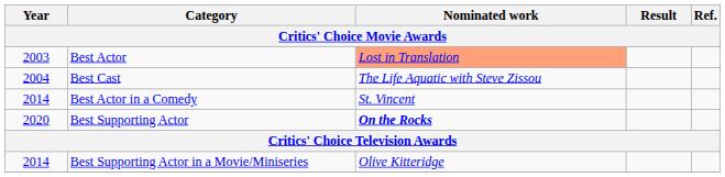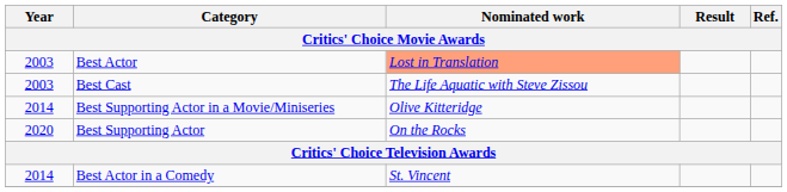 <table class=wikitable>
 <tr>
 <th scope="col" style="width:5em;">Year</th>
 <th scope="col" style="width:26em;">Category</th>
 <th scope="col" style="width:25em;">Nominated work</th>
 <th scope="col" style="width:5em;">Result</th>
 <th>Ref.</th>
 </tr>
 <tr>
 <th colspan=5><a href='#'>Critics' Choice Movie Awards</a></th>
 </tr>
 <tr>
 <td style="text-align:center;"><a href='#'>2003</a></td>
 <td><a href='#'>Best Actor</a></td>
 <td style="background: lightsalmon;"><em><a href='#'>Lost in Translation</a></em></td>
 <td></td>
 <td style="text-align:center;"></td>
 </tr>
 <tr>
-<td style="text-align:center;"><a href='#'>2004</a></td>
+<td style="text-align:center;"><a href='#'>2003</a></td>
 <td><a href='#'>Best Cast</a></td>
 <td><em><a href='#'>The Life Aquatic with Steve Zissou</a></em></td>
 <td></td>
 <td style="text-align:center;"></td>
+</tr>
+<tr>
+<td style="text-align:center;"><a href='#'>2014</a></td>
+<td><a href='#'>Best Supporting Actor in a Movie/Miniseries</a></td>
+<td><em><a href='#'>Olive Kitteridge</a></em></td>
+<td></td>
+<td style="text-align:center;"></td>
+</tr>
+<tr>
+<td style="text-align:center;"><a href='#'>2020</a></td>
+<td><a href='#'>Best Supporting Actor</a></td>
+<td><em><a href='#'>On the Rocks</a></em></td>
+<td></td>
+<td style="text-align:center;"></td>
+</tr>
+<tr>
+<th colspan=5><a href='#'>Critics' Choice Television Awards</a></th>
 </tr>
 <tr>
 <td style="text-align:center;"><a href='#'>2014</a></td>
 <td><a href='#'>Best Actor in a Comedy</a></td>
 <td><em><a href='#'>St. Vincent</a></em></td>
 <td></td>
 <td style="text-align:center;"></td>
 </tr>
 <tr>
-<td style="text-align:center;"><a href='#'>2020</a></td>
-<td><a href='#'>Best Supporting Actor</a></td>
-<td><strong><em><a href='#'>On the Rocks</a></em></strong></td>
-<td></td>
-<td style="text-align:center;"></td>
-</tr>
-<tr>
-<th colspan=5><a href='#'>Critics' Choice Television Awards</a></th>
-</tr>
-<tr>
-<td style="text-align:center;"><a href='#'>2014</a></td>
-<td><a href='#'>Best Supporting Actor in a Movie/Miniseries</a></td>
-<td><em><a href='#'>Olive Kitteridge</a></em></td>
-<td></td>
-<td style="text-align:center;"></td>
-</tr>
-<tr>
 </tr>
 </table>
